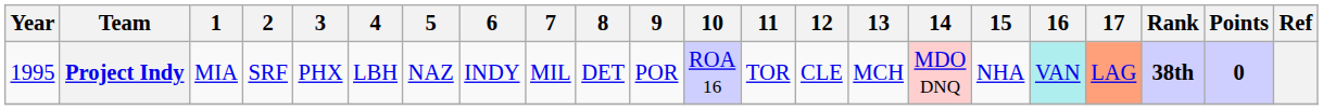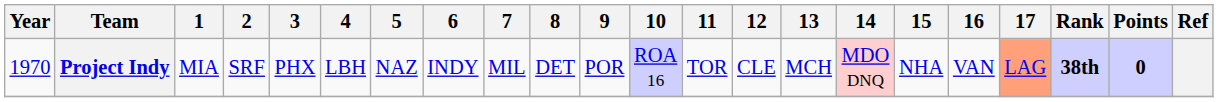 <table class="wikitable" style="text-align:center; font-size:95%">
 <tr>
 <th>Year</th>
 <th>Team</th>
 <th>1</th>
 <th>2</th>
 <th>3</th>
 <th>4</th>
 <th>5</th>
 <th>6</th>
 <th>7</th>
 <th>8</th>
 <th>9</th>
 <th>10</th>
 <th>11</th>
 <th>12</th>
 <th>13</th>
 <th>14</th>
 <th>15</th>
 <th>16</th>
 <th>17</th>
 <th>Rank</th>
 <th>Points</th>
 <th>Ref</th>
 </tr>
 <tr>
-<td><a href='#'>1995</a></td>
+<td><a href='#'>1970</a></td>
 <th><a href='#'>Project Indy</a></th>
 <td><a href='#'>MIA</a><br><small></small></td>
 <td><a href='#'>SRF</a><br><small></small></td>
 <td><a href='#'>PHX</a><br><small></small></td>
 <td><a href='#'>LBH</a><br><small></small></td>
 <td><a href='#'>NAZ</a><br><small></small></td>
 <td><a href='#'>INDY</a><br><small></small></td>
 <td><a href='#'>MIL</a><br><small></small></td>
 <td><a href='#'>DET</a><br><small></small></td>
 <td><a href='#'>POR</a><br><small></small></td>
 <td style="background:#cfcfff;"><a href='#'>ROA</a><br><small>16</small></td>
 <td><a href='#'>TOR</a><br><small></small></td>
 <td><a href='#'>CLE</a><br><small></small></td>
 <td><a href='#'>MCH</a><br><small></small></td>
 <td style="background:#FFCFCF;"><a href='#'>MDO</a><br><small>DNQ</small></td>
 <td><a href='#'>NHA</a><br><small></small></td>
-<td style="background: paleturquoise;"><a href='#'>VAN</a><br><small></small></td>
+<td><a href='#'>VAN</a><br><small></small></td>
 <td style="background: lightsalmon;"><a href='#'>LAG</a><br><small></small></td>
 <td style="background:#CFCFFF;"><strong>38th</strong></td>
 <td style="background:#CFCFFF;"><strong>0</strong></td>
 <th></th>
 </tr>
 <tr>
 </tr>
 </table>
